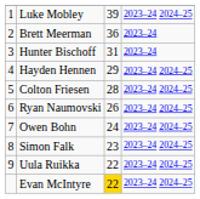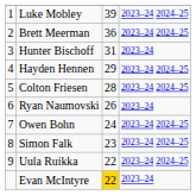 <table class="wikitable">
 <tr>
 </tr>
 <tr>
 <td>1</td>
 <td>Luke Mobley</td>
 <td>39</td>
 <td style="font-size:80%;"><a href='#'>2023–24</a> <a href='#'>2024–25</a></td>
 </tr>
 <tr>
 <td>2</td>
 <td>Brett Meerman</td>
 <td>36</td>
-<td style="font-size:80%;"><a href='#'>2023–24</a></td>
+<td style="font-size:80%;"><a href='#'>2023–24</a> <a href='#'>2024–25</a></td>
 </tr>
 <tr>
 <td>3</td>
 <td>Hunter Bischoff</td>
 <td>31</td>
 <td style="font-size:80%;"><a href='#'>2023–24</a></td>
 </tr>
 <tr>
 <td>4</td>
 <td>Hayden Hennen</td>
 <td>29</td>
 <td style="font-size:80%;"><a href='#'>2023–24</a> <a href='#'>2024–25</a></td>
 </tr>
 <tr>
 <td>5</td>
 <td>Colton Friesen</td>
 <td>28</td>
 <td style="font-size:80%;"><a href='#'>2023–24</a> <a href='#'>2024–25</a></td>
 </tr>
 <tr>
 <td>6</td>
 <td>Ryan Naumovski</td>
 <td>26</td>
-<td style="font-size:80%;"><a href='#'>2023–24</a> <a href='#'>2024–25</a></td>
+<td style="font-size:80%;"><a href='#'>2023–24</a></td>
 </tr>
 <tr>
 <td>7</td>
 <td>Owen Bohn</td>
 <td>24</td>
 <td style="font-size:80%;"><a href='#'>2023–24</a> <a href='#'>2024–25</a></td>
 </tr>
 <tr>
 <td>8</td>
 <td>Simon Falk</td>
 <td>23</td>
 <td style="font-size:80%;"><a href='#'>2023–24</a> <a href='#'>2024–25</a></td>
 </tr>
 <tr>
 <td>9</td>
 <td>Uula Ruikka</td>
 <td>22</td>
 <td style="font-size:80%;"><a href='#'>2023–24</a> <a href='#'>2024–25</a></td>
 </tr>
 <tr>
 <td></td>
 <td>Evan McIntyre</td>
 <td style="background: gold;">22</td>
-<td style="font-size:80%;"><a href='#'>2023–24</a> <a href='#'>2024–25</a></td>
+<td style="font-size:80%;"><a href='#'>2023–24</a></td>
 </tr>
 </table>
